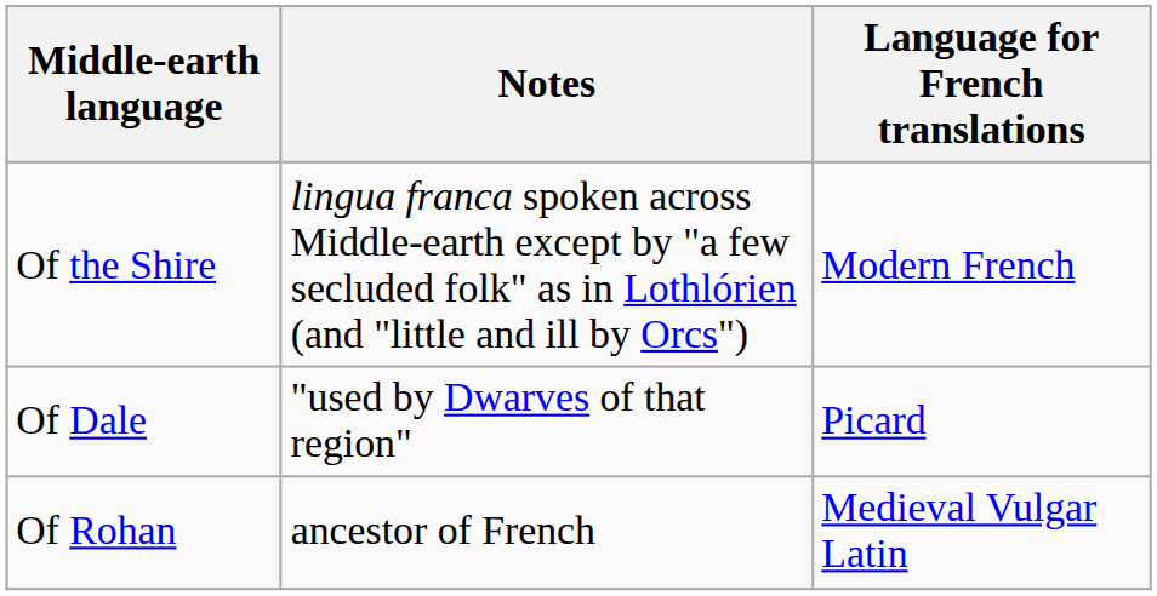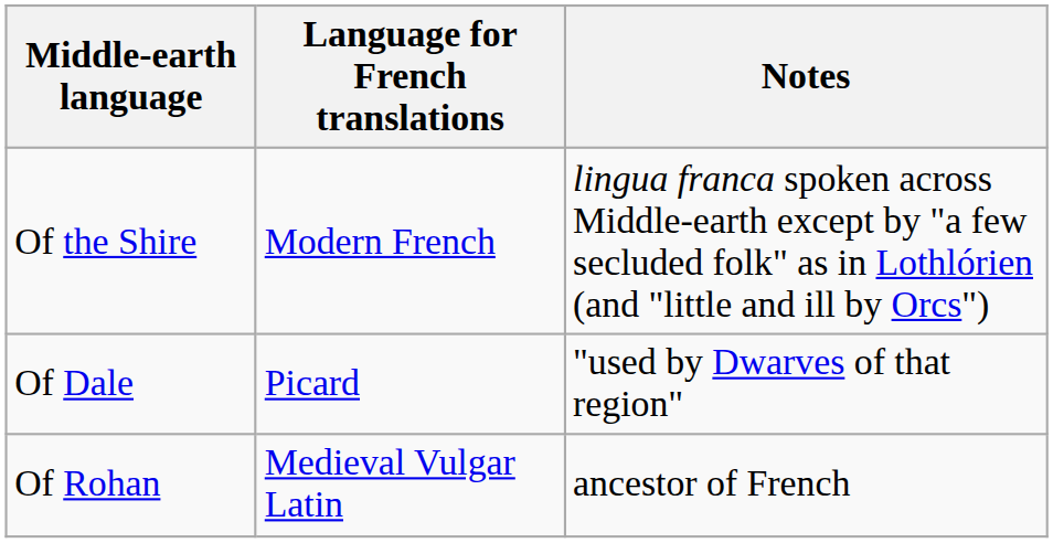 <table class="wikitable" style="margin-left: auto; margin-right: auto; border: none;">
 <tr>
 <th style="width: 100px;">Middle-earth language</th>
+<th style="width: 125px;">Language for French translations</th>
 <th style="width: 200px;">Notes</th>
-<th style="width: 125px;">Language for French translations</th>
 </tr>
 <tr>
 <td>Of <a href='#'>the Shire</a></td>
+<td><a href='#'>Modern French</a></td>
 <td><em>lingua franca</em> spoken across Middle-earth except by "a few secluded folk" as in <a href='#'>Lothlórien</a> (and "little and ill by <a href='#'>Orcs</a>")</td>
-<td><a href='#'>Modern French</a></td>
 </tr>
 <tr>
 <td>Of <a href='#'>Dale</a></td>
+<td><a href='#'>Picard</a></td>
 <td>"used by <a href='#'>Dwarves</a> of that region"</td>
-<td><a href='#'>Picard</a></td>
 </tr>
 <tr>
 <td>Of <a href='#'>Rohan</a></td>
+<td><a href='#'>Medieval Vulgar Latin</a></td>
 <td>ancestor of French</td>
-<td><a href='#'>Medieval Vulgar Latin</a></td>
 </tr>
 </table>
